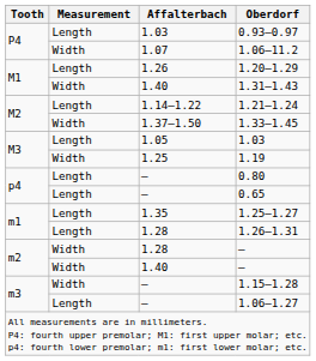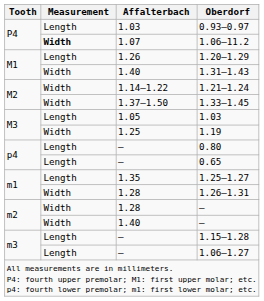 <table class="wikitable" align="right" style="margin-top: 0em; margin-left: 0.5em">
 <tr>
 <th>Tooth</th>
 <th>Measurement</th>
 <th>Affalterbach</th>
 <th>Oberdorf</th>
 </tr>
 <tr>
 <td rowspan="2">P4</td>
 <td>Length</td>
 <td>1.03</td>
 <td>0.93–0.97</td>
 </tr>
 <tr>
-<td>Width</td>
+<td><strong>Width</strong></td>
 <td>1.07</td>
 <td>1.06–11.2</td>
 </tr>
 <tr>
 <td rowspan="2">M1</td>
 <td>Length</td>
 <td>1.26</td>
 <td>1.20–1.29</td>
 </tr>
 <tr>
 <td>Width</td>
 <td>1.40</td>
 <td>1.31–1.43</td>
 </tr>
 <tr>
 <td rowspan="2">M2</td>
-<td>Length</td>
+<td>Width</td>
 <td>1.14–1.22</td>
 <td>1.21–1.24</td>
 </tr>
 <tr>
 <td>Width</td>
 <td>1.37–1.50</td>
 <td>1.33–1.45</td>
 </tr>
 <tr>
 <td rowspan="2">M3</td>
 <td>Length</td>
 <td>1.05</td>
 <td>1.03</td>
 </tr>
 <tr>
 <td>Width</td>
 <td>1.25</td>
 <td>1.19</td>
 </tr>
 <tr>
 <td rowspan="2">p4</td>
 <td>Length</td>
 <td>–</td>
 <td>0.80</td>
 </tr>
 <tr>
 <td>Length</td>
 <td>–</td>
 <td>0.65</td>
 </tr>
 <tr>
 <td rowspan="2">m1</td>
 <td>Length</td>
 <td>1.35</td>
 <td>1.25–1.27</td>
 </tr>
 <tr>
-<td>Length</td>
+<td>Width</td>
 <td>1.28</td>
 <td>1.26–1.31</td>
 </tr>
 <tr>
 <td rowspan="2">m2</td>
 <td>Width</td>
 <td>1.28</td>
 <td>–</td>
 </tr>
 <tr>
 <td>Width</td>
 <td>1.40</td>
 <td>–</td>
 </tr>
 <tr>
 <td rowspan="2">m3</td>
-<td>Width</td>
+<td>Length</td>
 <td>–</td>
 <td>1.15–1.28</td>
 </tr>
 <tr>
 <td>Length</td>
 <td>–</td>
 <td>1.06–1.27</td>
 </tr>
 <tr>
 <td colspan="4"><small>All measurements are in millimeters.<br>P4: fourth upper premolar; M1: first upper molar; etc.<br>p4: fourth lower premolar; m1: first lower molar; etc.</small></td>
 </tr>
 </table>
